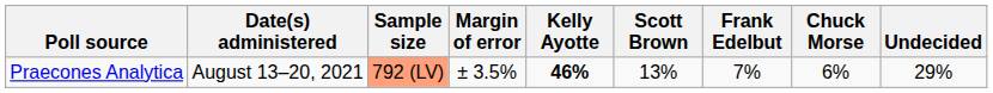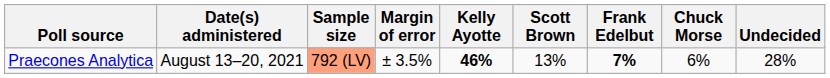 <table class="wikitable" style="font-size:90%;text-align:center;">
 <tr valign="bottom">
 <th>Poll source</th>
 <th>Date(s)<br>administered</th>
 <th>Sample<br>size</th>
 <th>Margin<br>of error</th>
 <th style="width:60px;">Kelly<br>Ayotte</th>
 <th style="width:60px;">Scott<br>Brown</th>
 <th style="width:60px;">Frank<br>Edelbut</th>
 <th style="width:60px;">Chuck<br>Morse</th>
 <th>Undecided</th>
 </tr>
 <tr>
 <td style="text-align:left;"><a href='#'>Praecones Analytica</a></td>
 <td>August 13–20, 2021</td>
 <td style="background: lightsalmon;">792 (LV)</td>
 <td>± 3.5%</td>
 <td><strong>46%</strong></td>
 <td>13%</td>
-<td>7%</td>
+<td><strong>7%</strong></td>
 <td>6%</td>
-<td>29%</td>
+<td>28%</td>
 </tr>
 </table>
